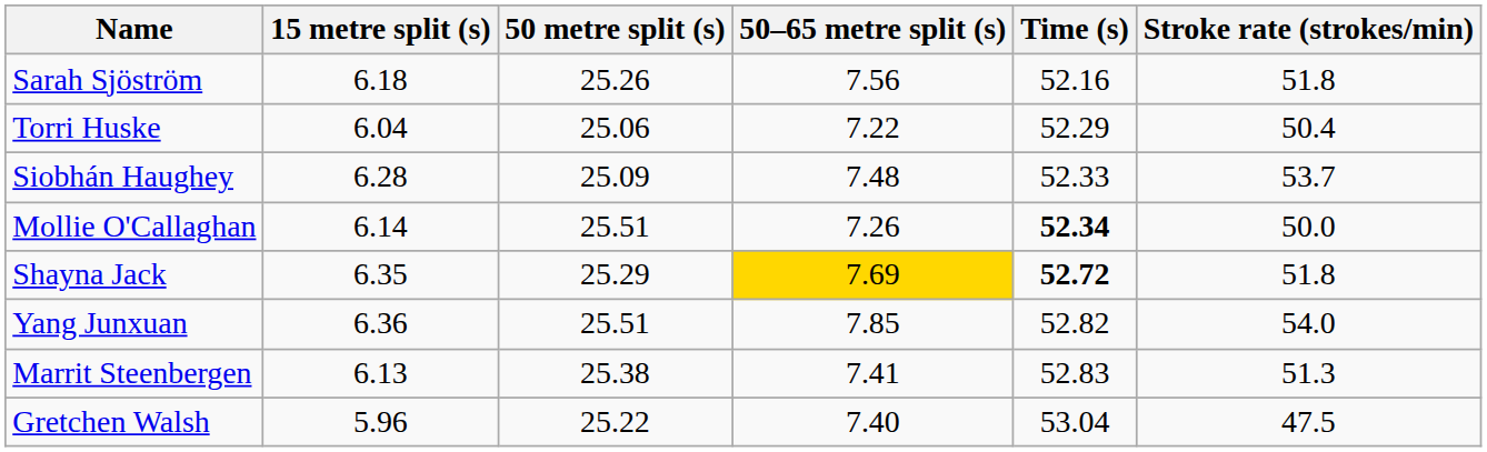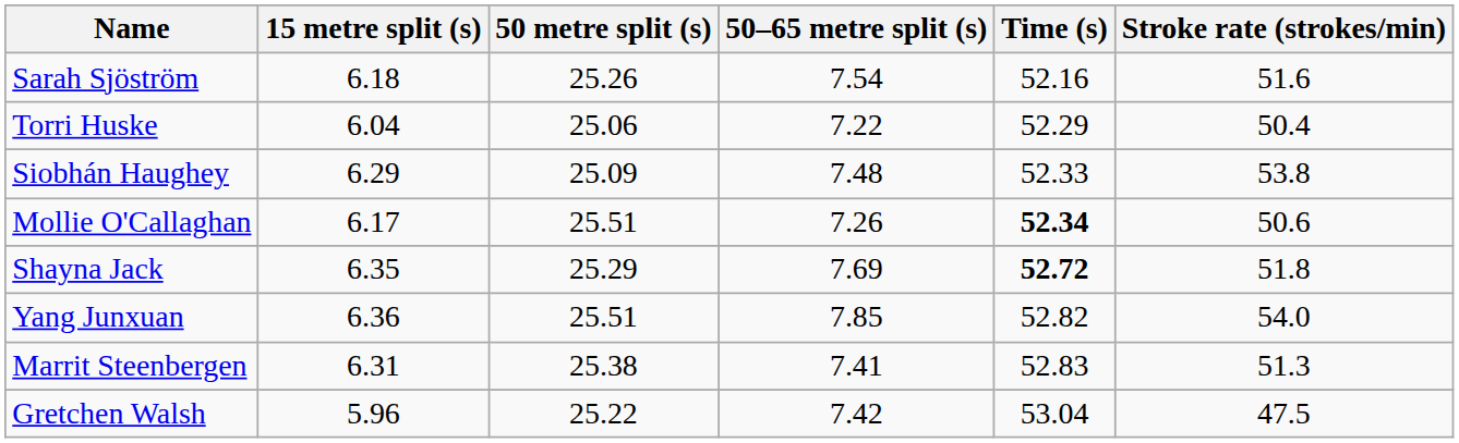 <table class="wikitable sortable mw-collapsible" style="text-align:center">
 <tr>
 <th scope="col">Name</th>
 <th scope="col">15 metre split (s)</th>
 <th scope="col">50 metre split (s)</th>
 <th scope="col">50–65 metre split (s)</th>
 <th scope="col">Time (s)</th>
 <th scope="col">Stroke rate (strokes/min)</th>
 </tr>
 <tr>
 <td align="left"><a href='#'>Sarah Sjöström</a></td>
 <td>6.18</td>
 <td>25.26</td>
-<td>7.56</td>
+<td>7.54</td>
 <td>52.16</td>
-<td>51.8</td>
+<td>51.6</td>
 </tr>
 <tr>
 <td align="left"><a href='#'>Torri Huske</a></td>
 <td>6.04</td>
 <td>25.06</td>
 <td>7.22</td>
 <td>52.29</td>
 <td>50.4</td>
 </tr>
 <tr>
 <td align="left"><a href='#'>Siobhán Haughey</a></td>
-<td>6.28</td>
+<td>6.29</td>
 <td>25.09</td>
 <td>7.48</td>
 <td>52.33</td>
-<td>53.7</td>
+<td>53.8</td>
 </tr>
 <tr>
 <td align="left"><a href='#'>Mollie O'Callaghan</a></td>
-<td>6.14</td>
+<td>6.17</td>
 <td>25.51</td>
 <td>7.26</td>
 <td><strong>52.34</strong></td>
-<td>50.0</td>
+<td>50.6</td>
 </tr>
 <tr>
 <td align="left"><a href='#'>Shayna Jack</a></td>
 <td>6.35</td>
 <td>25.29</td>
-<td style="background: gold;">7.69</td>
+<td>7.69</td>
 <td><strong>52.72</strong></td>
 <td>51.8</td>
 </tr>
 <tr>
 <td align="left"><a href='#'>Yang Junxuan</a></td>
 <td>6.36</td>
 <td>25.51</td>
 <td>7.85</td>
 <td>52.82</td>
 <td>54.0</td>
 </tr>
 <tr>
 <td align="left"><a href='#'>Marrit Steenbergen</a></td>
-<td>6.13</td>
+<td>6.31</td>
 <td>25.38</td>
 <td>7.41</td>
 <td>52.83</td>
 <td>51.3</td>
 </tr>
 <tr>
 <td align="left"><a href='#'>Gretchen Walsh</a></td>
 <td>5.96</td>
 <td>25.22</td>
-<td>7.40</td>
+<td>7.42</td>
 <td>53.04</td>
 <td>47.5</td>
 </tr>
 </table>
